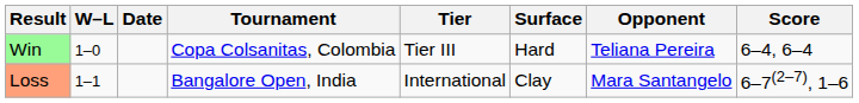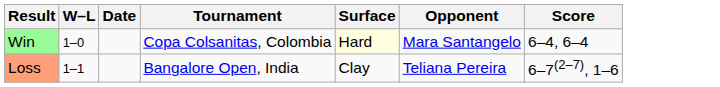 <table class="sortable wikitable">
 <tr>
 <th>Result</th>
 <th class="unsortable">W–L</th>
 <th>Date</th>
 <th>Tournament</th>
-<th>Tier</th>
 <th>Surface</th>
 <th>Opponent</th>
 <th class="unsortable">Score</th>
 </tr>
 <tr>
 <td style="background:#98fb98;">Win</td>
 <td><small>1–0</small></td>
 <td><a href='#'></a></td>
 <td><a href='#'>Copa Colsanitas</a>, Colombia</td>
-<td>Tier III</td>
-<td>Hard</td>
-<td> <a href='#'>Teliana Pereira</a></td>
+<td style="background: lightyellow;">Hard</td>
+<td> <a href='#'>Mara Santangelo</a></td>
 <td>6–4, 6–4</td>
 </tr>
 <tr>
 <td style="background:#ffa07a;">Loss</td>
 <td><small>1–1</small></td>
 <td><a href='#'></a></td>
 <td><a href='#'>Bangalore Open</a>, India</td>
-<td>International</td>
 <td>Clay</td>
-<td> <a href='#'>Mara Santangelo</a></td>
+<td> <a href='#'>Teliana Pereira</a></td>
 <td>6–7<sup>(2–7)</sup>, 1–6</td>
 </tr>
 </table>
